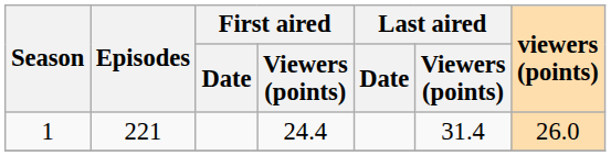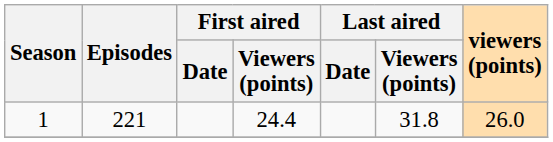 <table class="wikitable" style="text-align: center">
 <tr>
 <th scope="col" rowspan="2">Season</th>
 <th scope="col" rowspan="2" colspan="1">Episodes</th>
 <th scope="col" colspan="2">First aired</th>
 <th scope="col" colspan="2">Last aired</th>
 <th style="background:#ffdead;" rowspan="2"> viewers <br> (points)</th>
 </tr>
 <tr>
 <th scope="col">Date</th>
 <th scope="col">Viewers<br>(points)</th>
 <th scope="col">Date</th>
 <th scope="col">Viewers<br>(points)</th>
 </tr>
 <tr>
 <td>1</td>
 <td>221</td>
 <td></td>
 <td>24.4</td>
 <td></td>
-<td>31.4</td>
+<td>31.8</td>
 <td style="background:#ffdead;">26.0</td>
 </tr>
 <tr>
 </tr>
 </table>
